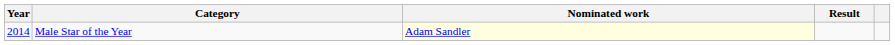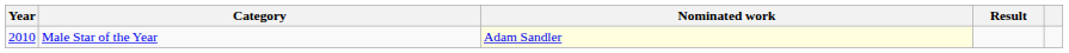 <table class="wikitable sortable">
 <tr>
 <th scope="col" style="width:1em;">Year</th>
 <th scope="col" style="width:35em;">Category</th>
 <th scope="col" style="width:39em;">Nominated work</th>
 <th scope="col" style="width:5em;">Result</th>
 <th scope="col" style="width:1em;"class="unsortable"></th>
 </tr>
 <tr>
-<td><a href='#'>2014</a></td>
+<td><a href='#'>2010</a></td>
 <td><a href='#'>Male Star of the Year</a></td>
 <td style="background: lightyellow;"><a href='#'>Adam Sandler</a></td>
 <td></td>
 <td></td>
 </tr>
 </table>
